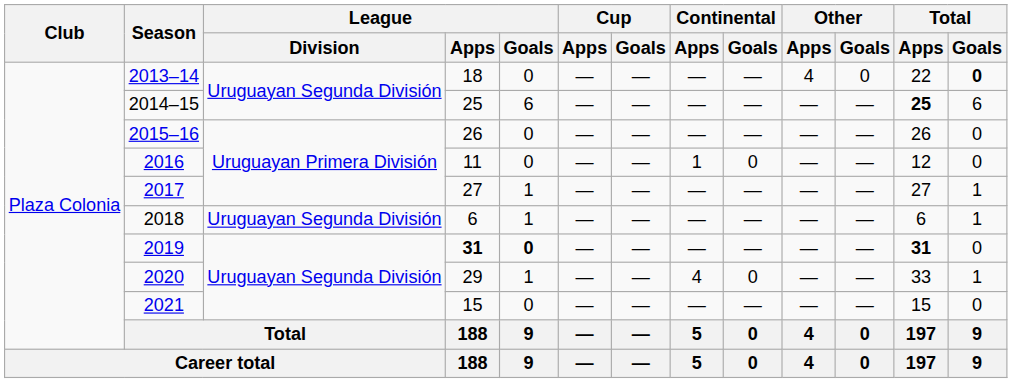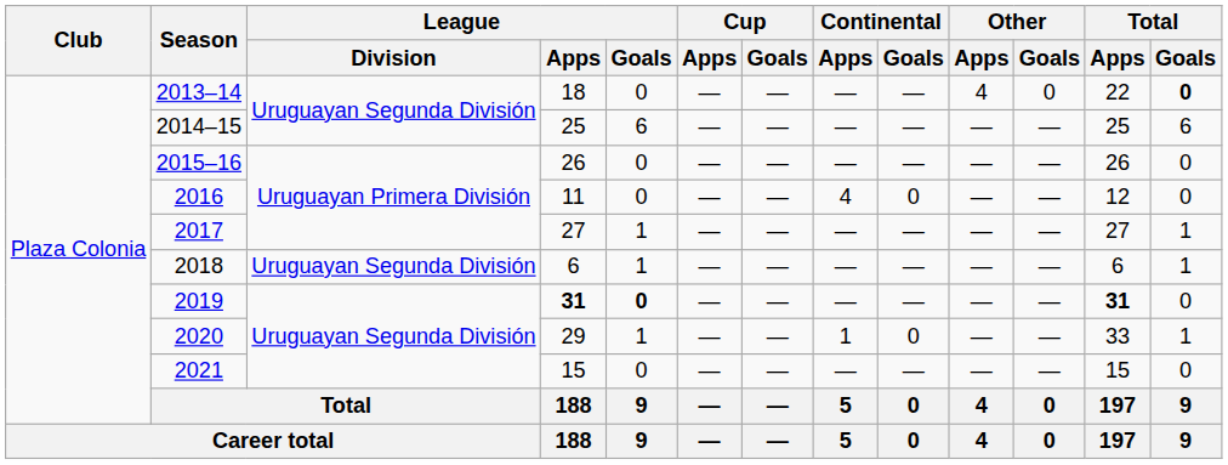 <table class=wikitable style=text-align:center>
 <tr>
 <th rowspan=2>Club</th>
 <th rowspan=2>Season</th>
 <th colspan=3>League</th>
 <th colspan=2>Cup</th>
 <th colspan=2>Continental</th>
 <th colspan=2>Other</th>
 <th colspan=2>Total</th>
 </tr>
 <tr>
 <th>Division</th>
 <th>Apps</th>
 <th>Goals</th>
 <th>Apps</th>
 <th>Goals</th>
 <th>Apps</th>
 <th>Goals</th>
 <th>Apps</th>
 <th>Goals</th>
 <th>Apps</th>
 <th>Goals</th>
 </tr>
 <tr>
 <td rowspan=10><a href='#'>Plaza Colonia</a></td>
 <td><a href='#'>2013–14</a></td>
 <td rowspan=2><a href='#'>Uruguayan Segunda División</a></td>
 <td>18</td>
 <td>0</td>
 <td>—</td>
 <td>—</td>
 <td>—</td>
 <td>—</td>
 <td>4</td>
 <td>0</td>
 <td>22</td>
 <td><strong>0</strong></td>
 </tr>
 <tr>
 <td>2014–15</td>
 <td>25</td>
 <td>6</td>
 <td>—</td>
 <td>—</td>
 <td>—</td>
 <td>—</td>
 <td>—</td>
 <td>—</td>
-<td><strong>25</strong></td>
+<td>25</td>
 <td>6</td>
 </tr>
 <tr>
 <td><a href='#'>2015–16</a></td>
 <td rowspan=3><a href='#'>Uruguayan Primera División</a></td>
 <td>26</td>
 <td>0</td>
 <td>—</td>
 <td>—</td>
 <td>—</td>
 <td>—</td>
 <td>—</td>
 <td>—</td>
 <td>26</td>
 <td>0</td>
 </tr>
 <tr>
 <td><a href='#'>2016</a></td>
 <td>11</td>
 <td>0</td>
 <td>—</td>
 <td>—</td>
-<td>1</td>
+<td>4</td>
 <td>0</td>
 <td>—</td>
 <td>—</td>
 <td>12</td>
 <td>0</td>
 </tr>
 <tr>
 <td><a href='#'>2017</a></td>
 <td>27</td>
 <td>1</td>
 <td>—</td>
 <td>—</td>
 <td>—</td>
 <td>—</td>
 <td>—</td>
 <td>—</td>
 <td>27</td>
 <td>1</td>
 </tr>
 <tr>
 <td>2018</td>
 <td><a href='#'>Uruguayan Segunda División</a></td>
 <td>6</td>
 <td>1</td>
 <td>—</td>
 <td>—</td>
 <td>—</td>
 <td>—</td>
 <td>—</td>
 <td>—</td>
 <td>6</td>
 <td>1</td>
 </tr>
 <tr>
 <td><a href='#'>2019</a></td>
 <td rowspan=3><a href='#'>Uruguayan Segunda División</a></td>
 <td><strong>31</strong></td>
 <td><strong>0</strong></td>
 <td>—</td>
 <td>—</td>
 <td>—</td>
 <td>—</td>
 <td>—</td>
 <td>—</td>
 <td><strong>31</strong></td>
 <td>0</td>
 </tr>
 <tr>
 <td><a href='#'>2020</a></td>
 <td>29</td>
 <td>1</td>
 <td>—</td>
 <td>—</td>
-<td>4</td>
+<td>1</td>
 <td>0</td>
 <td>—</td>
 <td>—</td>
 <td>33</td>
 <td>1</td>
 </tr>
 <tr>
 <td><a href='#'>2021</a></td>
 <td>15</td>
 <td>0</td>
 <td>—</td>
 <td>—</td>
 <td>—</td>
 <td>—</td>
 <td>—</td>
 <td>—</td>
 <td>15</td>
 <td>0</td>
 </tr>
 <tr>
 <th colspan="2">Total</th>
 <th>188</th>
 <th>9</th>
 <th>—</th>
 <th>—</th>
 <th>5</th>
 <th>0</th>
 <th>4</th>
 <th>0</th>
 <th>197</th>
 <th>9</th>
 </tr>
 <tr>
 <th colspan=3>Career total</th>
 <th>188</th>
 <th>9</th>
 <th>—</th>
 <th>—</th>
 <th>5</th>
 <th>0</th>
 <th>4</th>
 <th>0</th>
 <th>197</th>
 <th>9</th>
 </tr>
 </table>
